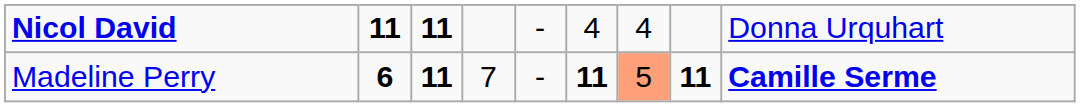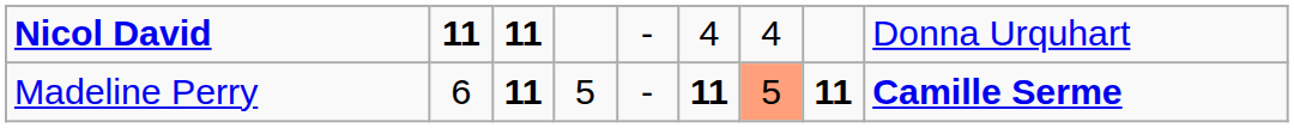 <table class="wikitable">
 <tr>
 <td width=180> <strong><a href='#'>Nicol David</a></strong></td>
 <td style="width:20px; text-align:center;"><strong>11</strong></td>
 <td style="width:20px; text-align:center;"><strong>11</strong></td>
 <td style="width:20px; text-align:center;"></td>
 <td style="width:20px; text-align:center;">-</td>
 <td style="width:20px; text-align:center;">4</td>
 <td style="width:20px; text-align:center;">4</td>
 <td style="width:20px; text-align:center;"></td>
 <td width=180> <a href='#'>Donna Urquhart</a></td>
 </tr>
 <tr>
 <td> <a href='#'>Madeline Perry</a></td>
-<td style="text-align:center;"><strong>6</strong></td>
+<td style="text-align:center;">6</td>
 <td style="text-align:center;"><strong>11</strong></td>
-<td style="text-align:center;">7</td>
+<td style="text-align:center;">5</td>
 <td style="text-align:center;">-</td>
 <td style="text-align:center;"><strong>11</strong></td>
 <td style="background: lightsalmon; text-align:center;">5</td>
 <td style="text-align:center;"><strong>11</strong></td>
 <td> <strong><a href='#'>Camille Serme</a></strong></td>
 </tr>
 </table>
